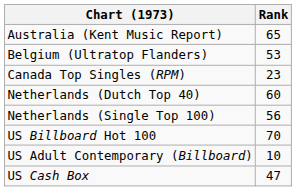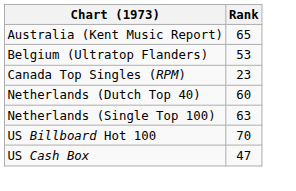 <table class="wikitable sortable">
 <tr>
 <th align="left">Chart (1973)</th>
 <th style="text-align:center;">Rank</th>
 </tr>
 <tr>
 <td>Australia (Kent Music Report)</td>
 <td style="text-align:center;">65</td>
 </tr>
 <tr>
 <td>Belgium (Ultratop Flanders)</td>
 <td style="text-align:center;">53</td>
 </tr>
 <tr>
 <td>Canada Top Singles (<em>RPM</em>)</td>
 <td style="text-align:center;">23</td>
 </tr>
 <tr>
 <td>Netherlands (Dutch Top 40)</td>
 <td style="text-align:center;">60</td>
 </tr>
 <tr>
 <td>Netherlands (Single Top 100)</td>
-<td style="text-align:center;">56</td>
+<td style="text-align:center;">63</td>
 </tr>
 <tr>
 <td>US <em>Billboard</em> Hot 100</td>
 <td style="text-align:center;">70</td>
 </tr>
 <tr>
-<td>US Adult Contemporary (<em>Billboard</em>)</td>
-<td style="text-align:center;">10</td>
-</tr>
-<tr>
 <td>US <em>Cash Box</em></td>
 <td style="text-align:center;">47</td>
 </tr>
 </table>
